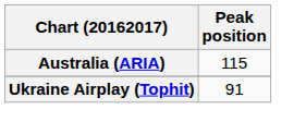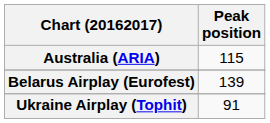 <table class="wikitable sortable plainrowheaders" style="text-align:center">
 <tr>
 <th scope="col">Chart (20162017)</th>
 <th scope="col">Peak<br>position</th>
 </tr>
 <tr>
 <th scope="row">Australia (<a href='#'>ARIA</a>)</th>
 <td>115</td>
 </tr>
 <tr>
+</tr>
+<tr>
+<th scope="row">Belarus Airplay (Eurofest)</th>
+<td>139</td>
 </tr>
 <tr>
 </tr>
 <tr>
 </tr>
 <tr>
 </tr>
 <tr>
 </tr>
 <tr>
 </tr>
 <tr>
 </tr>
 <tr>
 </tr>
 <tr>
 <th scope="row">Ukraine Airplay (<a href='#'>Tophit</a>)</th>
 <td>91</td>
 </tr>
 </table>
